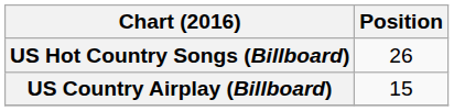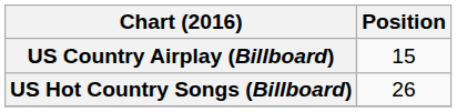 <table class="wikitable plainrowheaders" style="text-align:center;">
 <tr>
 <th scope="col">Chart (2016)</th>
 <th scope="col">Position</th>
 </tr>
 <tr>
+<th scope="row">US Country Airplay (<em>Billboard</em>)</th>
+<td>15</td>
+</tr>
+<tr>
 <th scope="row">US Hot Country Songs (<em>Billboard</em>)</th>
 <td>26</td>
 </tr>
 <tr>
-<th scope="row">US Country Airplay (<em>Billboard</em>)</th>
-<td>15</td>
-</tr>
-<tr>
 </tr>
 </table>
